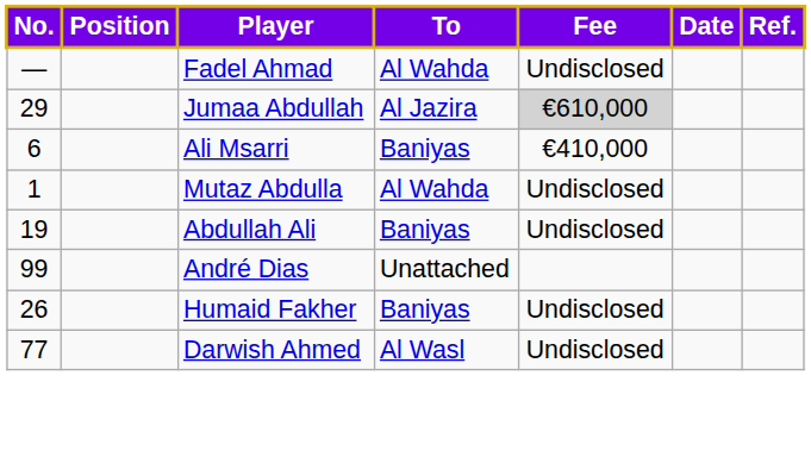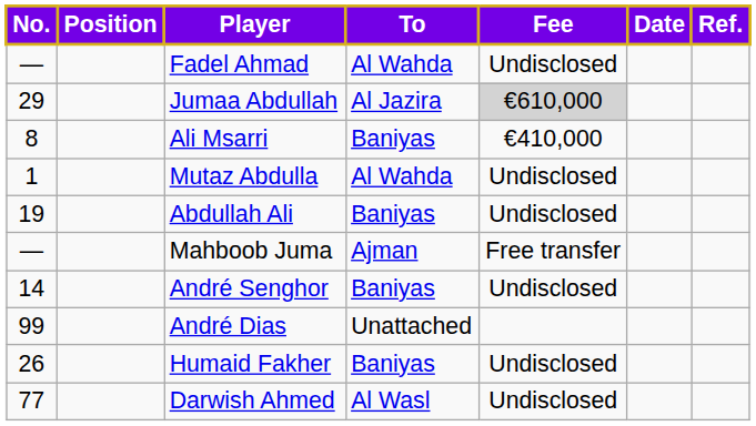 <table class="wikitable" style="width:40%; text-align:center; font-size:100%;">
 <tr>
 <th style="color:#FFFFFF; background: #7300E6; border:2px solid #D8B31B;">No.</th>
 <th style="color:#FFFFFF; background: #7300E6; border:2px solid #D8B31B;">Position</th>
 <th style="color:#FFFFFF; background: #7300E6; border:2px solid #D8B31B;">Player</th>
 <th style="color:#FFFFFF; background: #7300E6; border:2px solid #D8B31B;">To</th>
 <th style="color:#FFFFFF; background: #7300E6; border:2px solid #D8B31B;">Fee</th>
 <th style="color:#FFFFFF; background: #7300E6; border:2px solid #D8B31B;">Date</th>
 <th style="color:#FFFFFF; background: #7300E6; border:2px solid #D8B31B;">Ref.</th>
 </tr>
 <tr>
 <td>—</td>
 <td></td>
 <td align=left> <a href='#'>Fadel Ahmad</a></td>
 <td align=left> <a href='#'>Al Wahda</a></td>
 <td>Undisclosed</td>
 <td></td>
 <td></td>
 </tr>
 <tr>
 <td>29</td>
 <td></td>
 <td align=left> <a href='#'>Jumaa Abdullah</a></td>
 <td align=left> <a href='#'>Al Jazira</a></td>
 <td style="background: lightgrey;">€610,000</td>
 <td></td>
 <td></td>
 </tr>
 <tr>
-<td>6</td>
+<td>8</td>
 <td></td>
 <td align=left> <a href='#'>Ali Msarri</a></td>
 <td align=left> <a href='#'>Baniyas</a></td>
 <td>€410,000</td>
 <td></td>
 <td></td>
 </tr>
 <tr>
 <td>1</td>
 <td></td>
 <td align=left> <a href='#'>Mutaz Abdulla</a></td>
 <td align=left> <a href='#'>Al Wahda</a></td>
 <td>Undisclosed</td>
 <td></td>
 <td></td>
 </tr>
 <tr>
 <td>19</td>
 <td></td>
 <td align=left> <a href='#'>Abdullah Ali</a></td>
+<td align=left> <a href='#'>Baniyas</a></td>
+<td>Undisclosed</td>
+<td></td>
+<td></td>
+</tr>
+<tr>
+<td>—</td>
+<td></td>
+<td align=left> Mahboob Juma</td>
+<td align=left> <a href='#'>Ajman</a></td>
+<td>Free transfer</td>
+<td></td>
+<td></td>
+</tr>
+<tr>
+<td>14</td>
+<td></td>
+<td align=left> <a href='#'>André Senghor</a></td>
 <td align=left> <a href='#'>Baniyas</a></td>
 <td>Undisclosed</td>
 <td></td>
 <td></td>
 </tr>
 <tr>
 <td>99</td>
 <td></td>
 <td align=left> <a href='#'>André Dias</a></td>
 <td align=left>Unattached</td>
 <td></td>
 <td></td>
 <td></td>
 </tr>
 <tr>
 <td>26</td>
 <td></td>
 <td align=left> <a href='#'>Humaid Fakher</a></td>
 <td align=left> <a href='#'>Baniyas</a></td>
 <td>Undisclosed</td>
 <td></td>
 <td></td>
 </tr>
 <tr>
 <td>77</td>
 <td></td>
 <td align=left> <a href='#'>Darwish Ahmed</a></td>
 <td align=left> <a href='#'>Al Wasl</a></td>
 <td>Undisclosed</td>
 <td></td>
 <td></td>
 </tr>
 </table>
